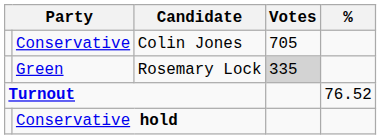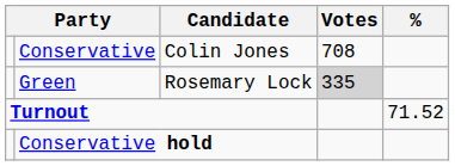 <table class="wikitable">
 <tr>
 <th colspan="2">Party</th>
 <th>Candidate</th>
 <th>Votes</th>
 <th>%</th>
 </tr>
 <tr>
 <td></td>
 <td><a href='#'>Conservative</a></td>
 <td>Colin Jones</td>
-<td>705</td>
+<td>708</td>
 <td></td>
 </tr>
 <tr>
 <td></td>
 <td><a href='#'>Green</a></td>
 <td>Rosemary Lock</td>
 <td style="background: lightgrey;">335</td>
 <td></td>
 </tr>
 <tr>
 <td colspan="3"><strong><a href='#'>Turnout</a></strong></td>
 <td></td>
-<td>76.52</td>
+<td>71.52</td>
 </tr>
 <tr>
 <td></td>
 <td colspan="2"><a href='#'>Conservative</a> <strong>hold</strong></td>
 <td></td>
 <td></td>
 </tr>
 </table>
